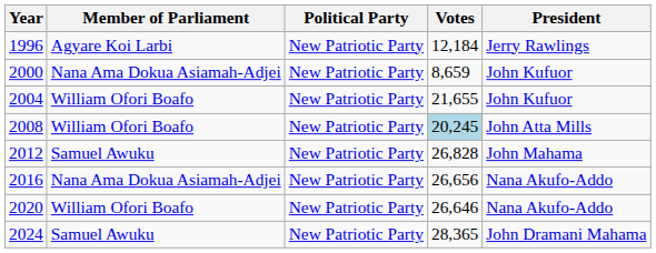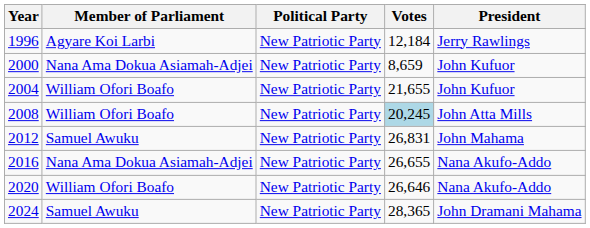 <table class="wikitable">
 <tr>
 <th>Year</th>
 <th>Member of Parliament</th>
 <th>Political Party</th>
 <th>Votes</th>
 <th>President</th>
 </tr>
 <tr>
 <td><a href='#'>1996</a></td>
 <td><a href='#'>Agyare Koi Larbi</a></td>
 <td><a href='#'>New Patriotic Party</a></td>
 <td>12,184</td>
 <td><a href='#'>Jerry Rawlings</a></td>
 </tr>
 <tr>
 <td><a href='#'>2000</a></td>
 <td><a href='#'>Nana Ama Dokua Asiamah-Adjei</a></td>
 <td><a href='#'>New Patriotic Party</a></td>
 <td>8,659</td>
 <td><a href='#'>John Kufuor</a></td>
 </tr>
 <tr>
 <td><a href='#'>2004</a></td>
 <td><a href='#'>William Ofori Boafo</a></td>
 <td><a href='#'>New Patriotic Party</a></td>
 <td>21,655</td>
 <td><a href='#'>John Kufuor</a></td>
 </tr>
 <tr>
 <td><a href='#'>2008</a></td>
 <td><a href='#'>William Ofori Boafo</a></td>
 <td><a href='#'>New Patriotic Party</a></td>
 <td style="background: lightblue;">20,245</td>
 <td><a href='#'>John Atta Mills</a></td>
 </tr>
 <tr>
 <td><a href='#'>2012</a></td>
 <td><a href='#'>Samuel Awuku</a></td>
 <td><a href='#'>New Patriotic Party</a></td>
-<td>26,828</td>
+<td>26,831</td>
 <td><a href='#'>John Mahama</a></td>
 </tr>
 <tr>
 <td><a href='#'>2016</a></td>
 <td><a href='#'>Nana Ama Dokua Asiamah-Adjei</a></td>
 <td><a href='#'>New Patriotic Party</a></td>
-<td>26,656</td>
+<td>26,655</td>
 <td><a href='#'>Nana Akufo-Addo</a></td>
 </tr>
 <tr>
 <td><a href='#'>2020</a></td>
 <td><a href='#'>William Ofori Boafo</a></td>
 <td><a href='#'>New Patriotic Party</a></td>
 <td>26,646</td>
 <td><a href='#'>Nana Akufo-Addo</a></td>
 </tr>
 <tr>
 <td><a href='#'>2024</a></td>
 <td><a href='#'>Samuel Awuku</a></td>
 <td><a href='#'>New Patriotic Party</a></td>
 <td>28,365</td>
 <td><a href='#'>John Dramani Mahama</a></td>
 </tr>
 </table>
